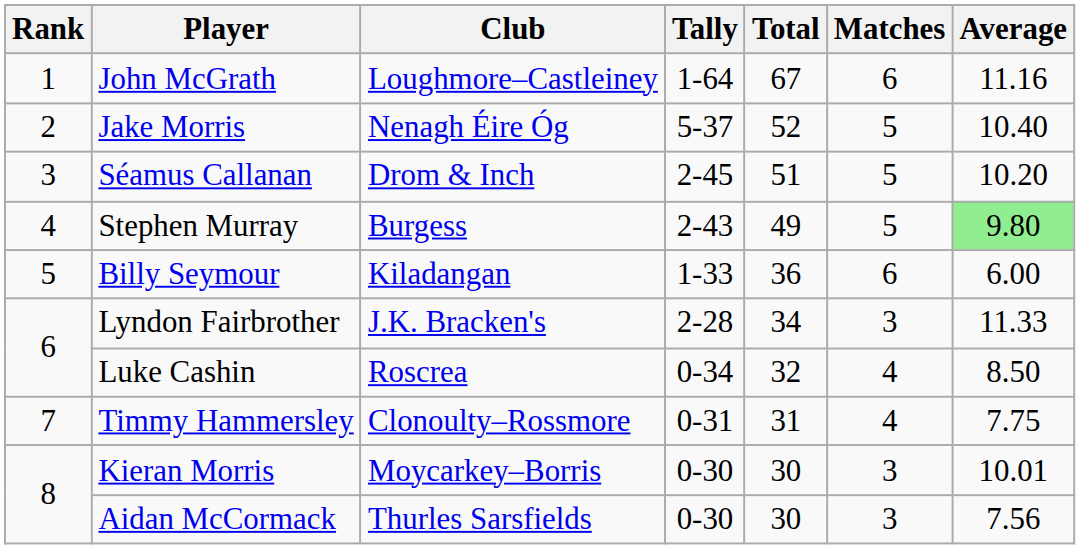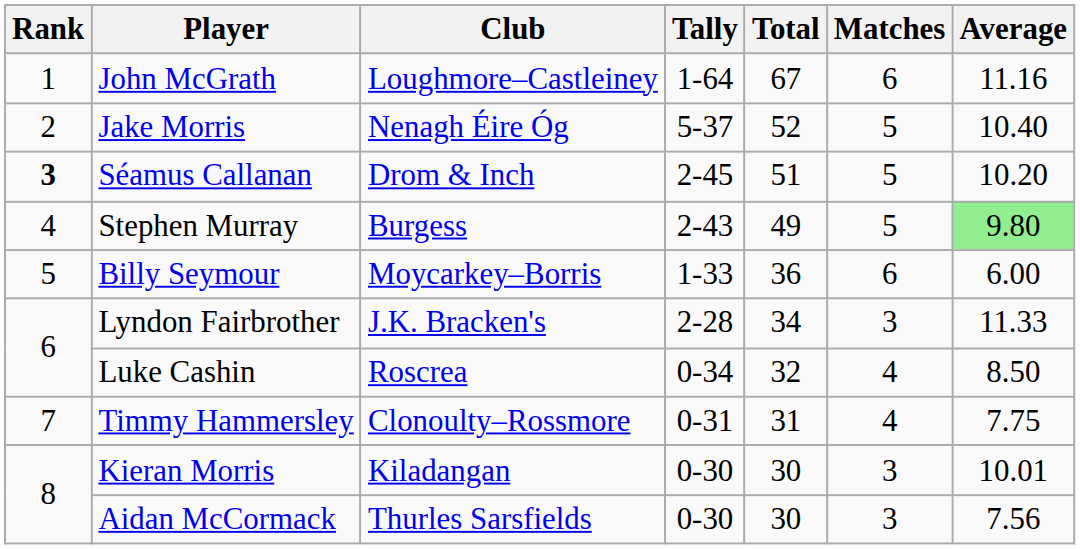 <table class="wikitable">
 <tr>
 <th>Rank</th>
 <th>Player</th>
 <th>Club</th>
 <th>Tally</th>
 <th>Total</th>
 <th>Matches</th>
 <th>Average</th>
 </tr>
 <tr>
 <td rowspan="1" style="text-align:center;">1</td>
 <td><a href='#'>John McGrath</a></td>
 <td><a href='#'>Loughmore–Castleiney</a></td>
 <td align=center>1-64</td>
 <td align=center>67</td>
 <td align=center>6</td>
 <td align=center>11.16</td>
 </tr>
 <tr>
 <td rowspan="1" style="text-align:center;">2</td>
 <td><a href='#'>Jake Morris</a></td>
 <td><a href='#'>Nenagh Éire Óg</a></td>
 <td align=center>5-37</td>
 <td align=center>52</td>
 <td align=center>5</td>
 <td align=center>10.40</td>
 </tr>
 <tr>
-<td rowspan="1" style="text-align:center;">3</td>
+<td rowspan="1" style="text-align:center;"><strong>3</strong></td>
 <td><a href='#'>Séamus Callanan</a></td>
 <td><a href='#'>Drom & Inch</a></td>
 <td align=center>2-45</td>
 <td align=center>51</td>
 <td align=center>5</td>
 <td align=center>10.20</td>
 </tr>
 <tr>
 <td rowspan="1" style="text-align:center;">4</td>
 <td>Stephen Murray</td>
 <td><a href='#'>Burgess</a></td>
 <td align=center>2-43</td>
 <td align=center>49</td>
 <td align=center>5</td>
 <td align=center style="background: lightgreen;">9.80</td>
 </tr>
 <tr>
 <td rowspan="1" style="text-align:center;">5</td>
 <td><a href='#'>Billy Seymour</a></td>
-<td><a href='#'>Kiladangan</a></td>
+<td><a href='#'>Moycarkey–Borris</a></td>
 <td align=center>1-33</td>
 <td align=center>36</td>
 <td align=center>6</td>
 <td align=center>6.00</td>
 </tr>
 <tr>
 <td rowspan="2" style="text-align:center;">6</td>
 <td>Lyndon Fairbrother</td>
 <td><a href='#'>J.K. Bracken's</a></td>
 <td align=center>2-28</td>
 <td align=center>34</td>
 <td align=center>3</td>
 <td align=center>11.33</td>
 </tr>
 <tr>
 <td>Luke Cashin</td>
 <td><a href='#'>Roscrea</a></td>
 <td align=center>0-34</td>
 <td align=center>32</td>
 <td align=center>4</td>
 <td align=center>8.50</td>
 </tr>
 <tr>
 <td rowspan="1" style="text-align:center;">7</td>
 <td><a href='#'>Timmy Hammersley</a></td>
 <td><a href='#'>Clonoulty–Rossmore</a></td>
 <td align=center>0-31</td>
 <td align=center>31</td>
 <td align=center>4</td>
 <td align=center>7.75</td>
 </tr>
 <tr>
 <td rowspan="2" style="text-align:center;">8</td>
 <td><a href='#'>Kieran Morris</a></td>
-<td><a href='#'>Moycarkey–Borris</a></td>
+<td><a href='#'>Kiladangan</a></td>
 <td align=center>0-30</td>
 <td align=center>30</td>
 <td align=center>3</td>
 <td align=center>10.01</td>
 </tr>
 <tr>
 <td><a href='#'>Aidan McCormack</a></td>
 <td><a href='#'>Thurles Sarsfields</a></td>
 <td align=center>0-30</td>
 <td align=center>30</td>
 <td align=center>3</td>
 <td align=center>7.56</td>
 </tr>
 </table>
